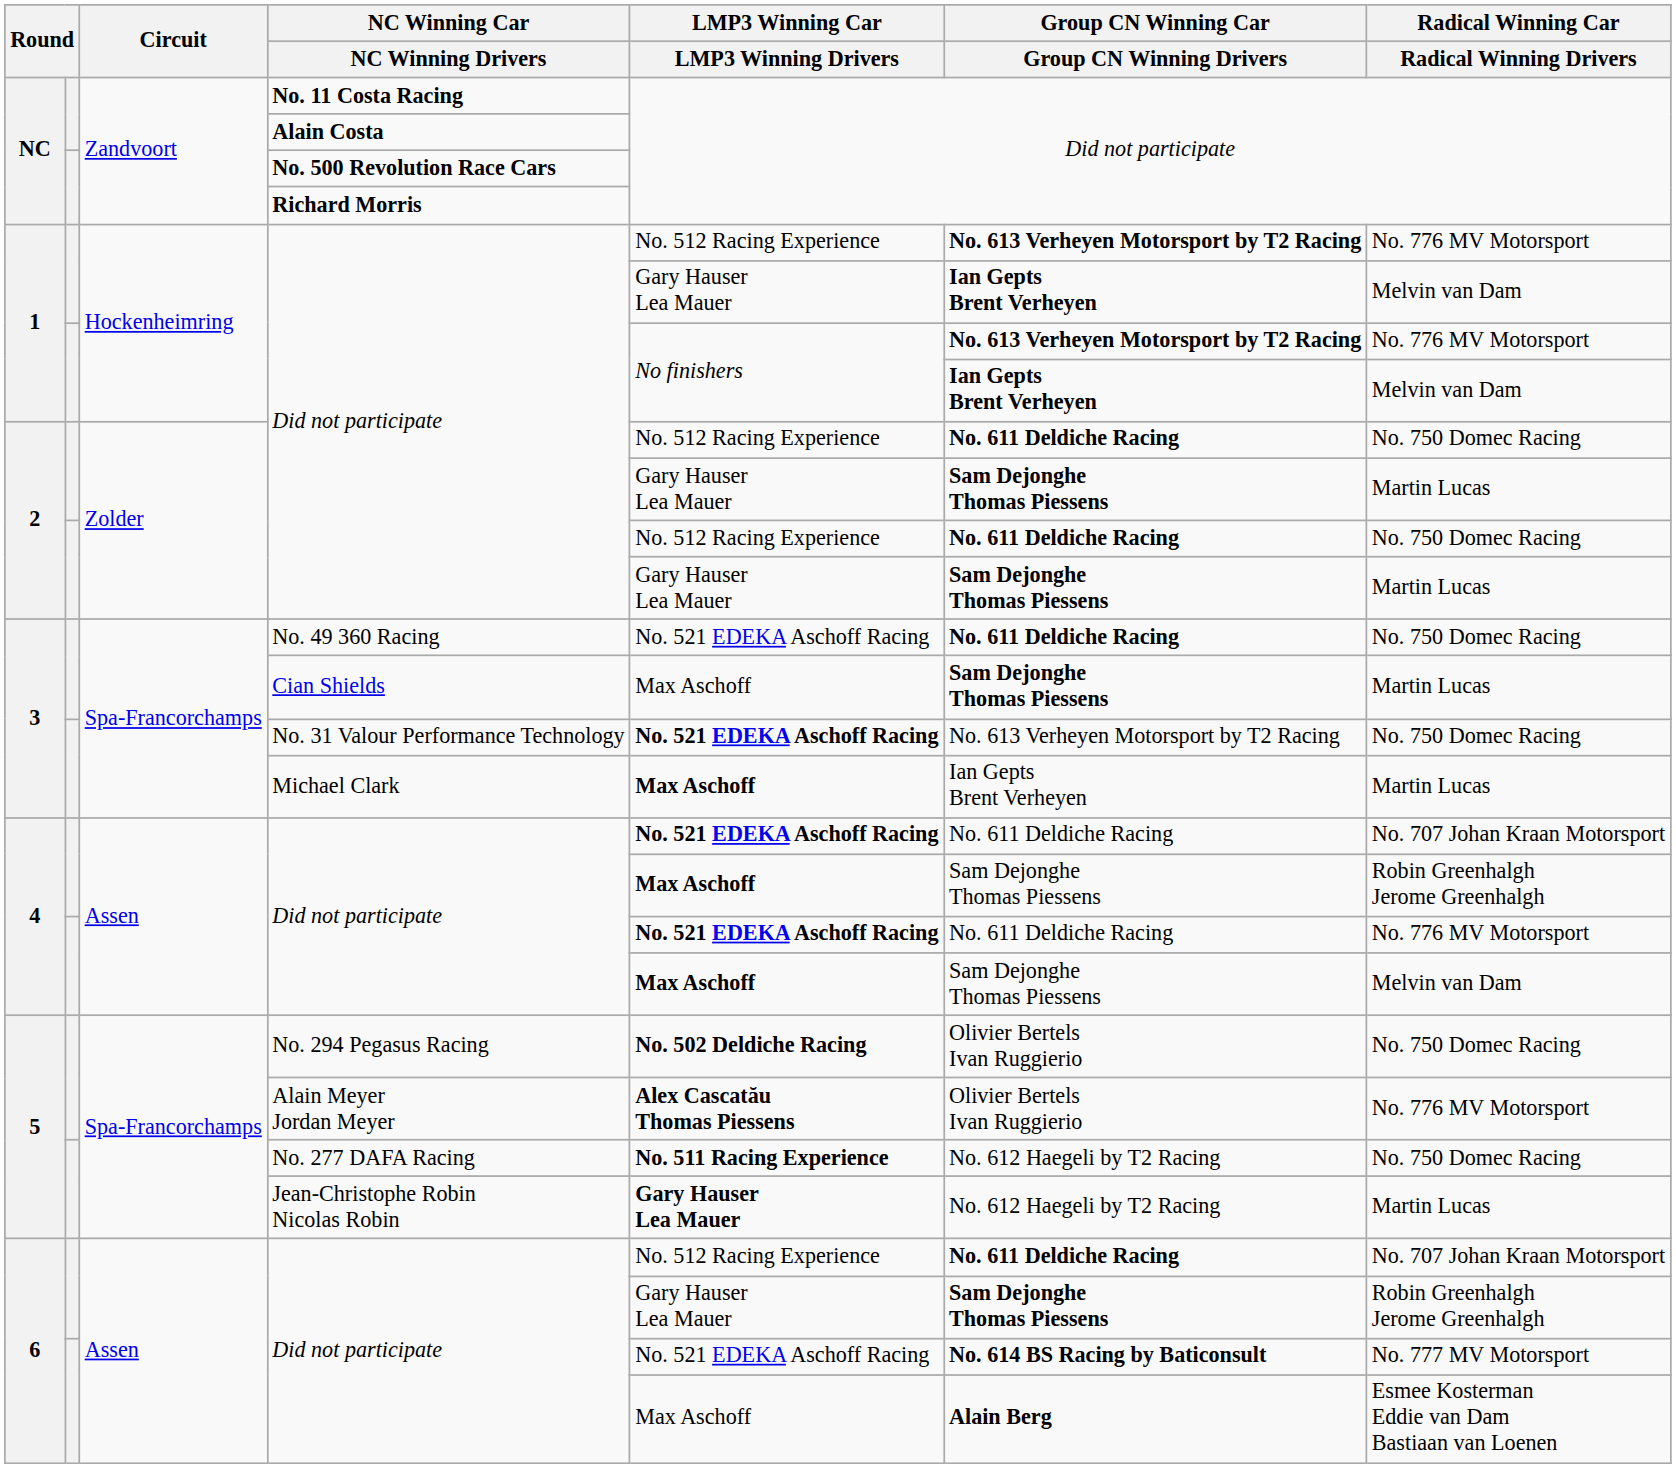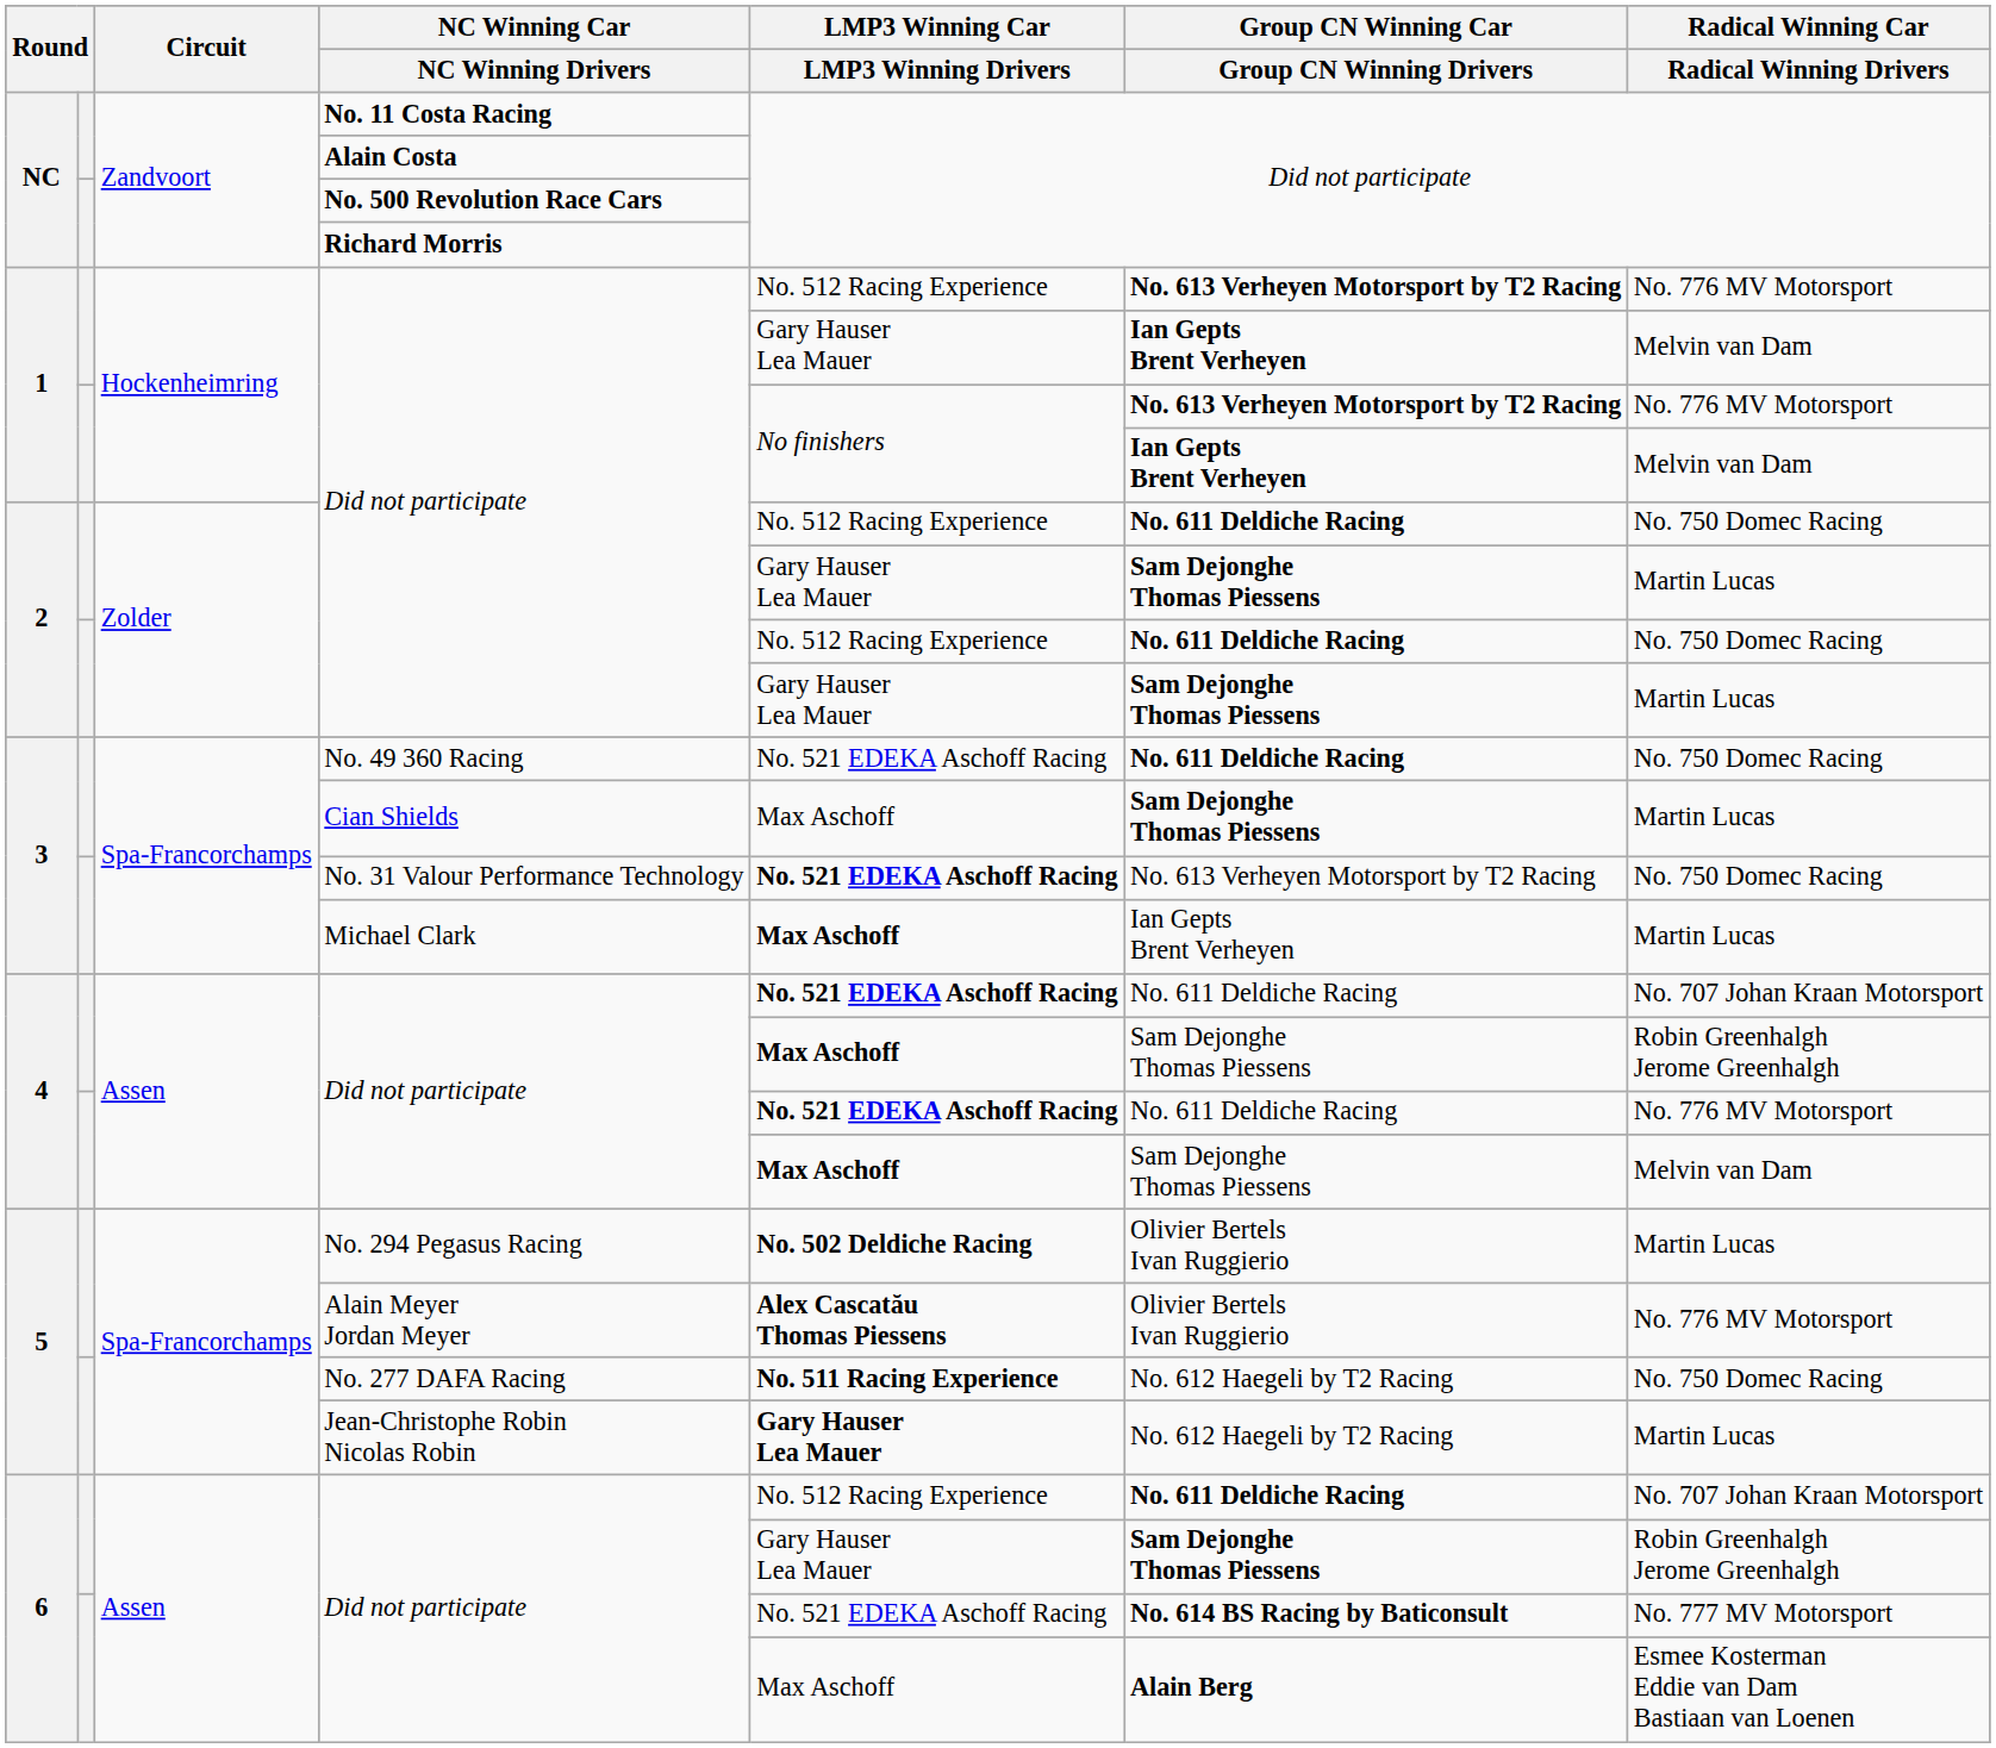 <table class="wikitable" style="font-size: 80%;">
 <tr>
 <th rowspan=2 colspan=2>Round</th>
 <th rowspan=2>Circuit</th>
 <th>NC Winning Car</th>
 <th>LMP3 Winning Car</th>
 <th>Group CN Winning Car</th>
 <th>Radical Winning Car</th>
 </tr>
 <tr>
 <th>NC Winning Drivers</th>
 <th>LMP3 Winning Drivers</th>
 <th>Group CN Winning Drivers</th>
 <th>Radical Winning Drivers</th>
 </tr>
 <tr>
 <th rowspan=4>NC</th>
 <th rowspan=2></th>
 <td rowspan=4> <a href='#'>Zandvoort</a></td>
 <td><strong> No. 11 Costa Racing</strong></td>
 <td rowspan=4 colspan=3 align=center><em>Did not participate</em></td>
 </tr>
 <tr>
 <td><strong> Alain Costa</strong></td>
 </tr>
 <tr>
 <th rowspan=2></th>
 <td><strong> No. 500 Revolution Race Cars</strong></td>
 </tr>
 <tr>
 <td><strong> Richard Morris</strong></td>
 </tr>
 <tr>
 <th rowspan=4>1</th>
 <th rowspan=2></th>
 <td rowspan=4> <a href='#'>Hockenheimring</a></td>
 <td rowspan=8><em>Did not participate</em></td>
 <td> No. 512 Racing Experience</td>
 <td><strong> No. 613 Verheyen Motorsport by T2 Racing</strong></td>
 <td> No. 776 MV Motorsport</td>
 </tr>
 <tr>
 <td> Gary Hauser<br> Lea Mauer</td>
 <td><strong> Ian Gepts<br> Brent Verheyen</strong></td>
 <td> Melvin van Dam</td>
 </tr>
 <tr>
 <th rowspan=2></th>
 <td rowspan=2><em>No finishers</em></td>
 <td><strong> No. 613 Verheyen Motorsport by T2 Racing</strong></td>
 <td> No. 776 MV Motorsport</td>
 </tr>
 <tr>
 <td><strong> Ian Gepts<br> Brent Verheyen</strong></td>
 <td> Melvin van Dam</td>
 </tr>
 <tr>
 <th rowspan=4>2</th>
 <th rowspan=2></th>
 <td rowspan=4> <a href='#'>Zolder</a></td>
 <td> No. 512 Racing Experience</td>
 <td><strong> No. 611 Deldiche Racing</strong></td>
 <td> No. 750 Domec Racing</td>
 </tr>
 <tr>
 <td> Gary Hauser<br> Lea Mauer</td>
 <td><strong> Sam Dejonghe<br> Thomas Piessens</strong></td>
 <td> Martin Lucas</td>
 </tr>
 <tr>
 <th rowspan=2></th>
 <td> No. 512 Racing Experience</td>
 <td><strong> No. 611 Deldiche Racing</strong></td>
 <td> No. 750 Domec Racing</td>
 </tr>
 <tr>
 <td> Gary Hauser<br> Lea Mauer</td>
 <td><strong> Sam Dejonghe<br> Thomas Piessens</strong></td>
 <td> Martin Lucas</td>
 </tr>
 <tr>
 <th rowspan=4>3</th>
 <th rowspan=2></th>
 <td rowspan=4> <a href='#'>Spa-Francorchamps</a></td>
 <td> No. 49 360 Racing</td>
 <td> No. 521 <a href='#'>EDEKA</a> Aschoff Racing</td>
 <td><strong> No. 611 Deldiche Racing</strong></td>
 <td> No. 750 Domec Racing</td>
 </tr>
 <tr>
 <td> <a href='#'>Cian Shields</a></td>
 <td> Max Aschoff</td>
 <td><strong> Sam Dejonghe<br> Thomas Piessens</strong></td>
 <td> Martin Lucas</td>
 </tr>
 <tr>
 <th rowspan=2></th>
 <td> No. 31 Valour Performance Technology</td>
 <td><strong> No. 521 <a href='#'>EDEKA</a> Aschoff Racing</strong></td>
 <td> No. 613 Verheyen Motorsport by T2 Racing</td>
 <td> No. 750 Domec Racing</td>
 </tr>
 <tr>
 <td> Michael Clark</td>
 <td><strong> Max Aschoff</strong></td>
 <td> Ian Gepts<br> Brent Verheyen</td>
 <td> Martin Lucas</td>
 </tr>
 <tr>
 <th rowspan=4>4</th>
 <th rowspan=2></th>
 <td rowspan=4> <a href='#'>Assen</a></td>
 <td rowspan=4><em>Did not participate</em></td>
 <td><strong> No. 521 <a href='#'>EDEKA</a> Aschoff Racing</strong></td>
 <td> No. 611 Deldiche Racing</td>
 <td> No. 707 Johan Kraan Motorsport</td>
 </tr>
 <tr>
 <td><strong> Max Aschoff</strong></td>
 <td> Sam Dejonghe<br> Thomas Piessens</td>
 <td> Robin Greenhalgh<br> Jerome Greenhalgh</td>
 </tr>
 <tr>
 <th rowspan=2></th>
 <td><strong> No. 521 <a href='#'>EDEKA</a> Aschoff Racing</strong></td>
 <td> No. 611 Deldiche Racing</td>
 <td> No. 776 MV Motorsport</td>
 </tr>
 <tr>
 <td><strong> Max Aschoff</strong></td>
 <td> Sam Dejonghe<br> Thomas Piessens</td>
 <td> Melvin van Dam</td>
 </tr>
 <tr>
 <th rowspan=4>5</th>
 <th rowspan=2></th>
 <td rowspan=4> <a href='#'>Spa-Francorchamps</a></td>
 <td> No. 294 Pegasus Racing</td>
 <td><strong> No. 502 Deldiche Racing</strong></td>
 <td> Olivier Bertels<br> Ivan Ruggierio</td>
-<td> No. 750 Domec Racing</td>
+<td> Martin Lucas</td>
 </tr>
 <tr>
 <td> Alain Meyer<br> Jordan Meyer</td>
 <td><strong> Alex Cascatău<br> Thomas Piessens</strong></td>
 <td> Olivier Bertels<br> Ivan Ruggierio</td>
 <td> No. 776 MV Motorsport</td>
 </tr>
 <tr>
 <th rowspan=2></th>
 <td> No. 277 DAFA Racing</td>
 <td><strong> No. 511 Racing Experience</strong></td>
 <td> No. 612 Haegeli by T2 Racing</td>
 <td> No. 750 Domec Racing</td>
 </tr>
 <tr>
 <td> Jean-Christophe Robin<br> Nicolas Robin</td>
 <td><strong> Gary Hauser<br> Lea Mauer</strong></td>
 <td> No. 612 Haegeli by T2 Racing</td>
 <td> Martin Lucas</td>
 </tr>
 <tr>
 <th rowspan=4>6</th>
 <th rowspan=2></th>
 <td rowspan=4> <a href='#'>Assen</a></td>
 <td rowspan=4><em>Did not participate</em></td>
 <td> No. 512 Racing Experience</td>
 <td><strong> No. 611 Deldiche Racing</strong></td>
 <td> No. 707 Johan Kraan Motorsport</td>
 </tr>
 <tr>
 <td> Gary Hauser<br> Lea Mauer</td>
 <td><strong> Sam Dejonghe<br> Thomas Piessens</strong></td>
 <td> Robin Greenhalgh<br> Jerome Greenhalgh</td>
 </tr>
 <tr>
 <th rowspan=2></th>
 <td> No. 521 <a href='#'>EDEKA</a> Aschoff Racing</td>
 <td><strong> No. 614 BS Racing by Baticonsult</strong></td>
 <td> No. 777 MV Motorsport</td>
 </tr>
 <tr>
 <td> Max Aschoff</td>
 <td><strong> Alain Berg</strong></td>
 <td> Esmee Kosterman<br> Eddie van Dam<br> Bastiaan van Loenen</td>
 </tr>
 </table>
